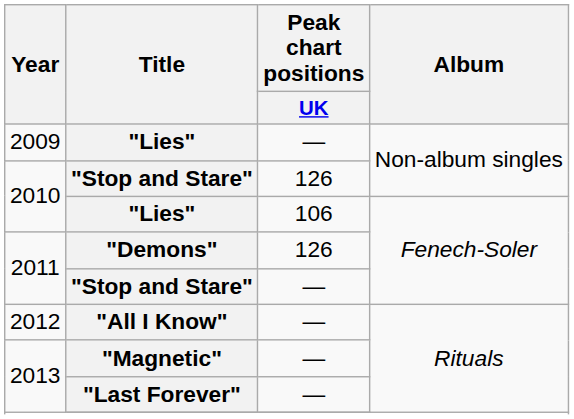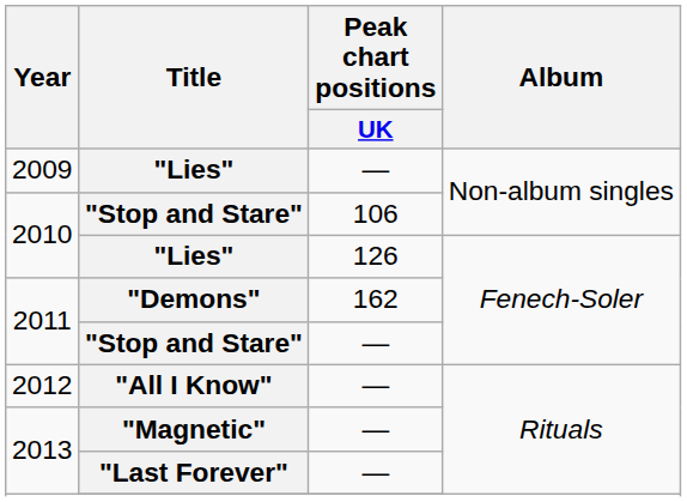 <table class="wikitable plainrowheaders" style="text-align:center;">
 <tr>
 <th scope="col" rowspan="2">Year</th>
 <th scope="col" rowspan="2">Title</th>
 <th scope="col" colspan="1">Peak chart positions</th>
 <th scope="col" rowspan="2">Album</th>
 </tr>
 <tr>
 <th scope="col" style="width:3.0em;font-size:90%;"><a href='#'>UK</a></th>
 </tr>
 <tr>
 <td rowspan="1">2009</td>
 <th scope="row">"Lies"</th>
 <td>—</td>
 <td rowspan="2">Non-album singles</td>
 </tr>
 <tr>
 <td rowspan="2">2010</td>
 <th scope="row">"Stop and Stare"</th>
-<td>126<br></td>
+<td>106<br></td>
 </tr>
 <tr>
 <th scope="row">"Lies"</th>
-<td>106<br></td>
+<td>126<br></td>
 <td rowspan="3"><em>Fenech-Soler</em></td>
 </tr>
 <tr>
 <td rowspan="2">2011</td>
 <th scope="row">"Demons"</th>
-<td>126<br></td>
+<td>162<br></td>
 </tr>
 <tr>
 <th scope="row">"Stop and Stare"</th>
 <td>—</td>
 </tr>
 <tr>
 <td rowspan="1">2012</td>
 <th scope="row">"All I Know"</th>
 <td>—</td>
 <td rowspan="4"><em>Rituals</em></td>
 </tr>
 <tr>
 <td rowspan="3">2013</td>
 <th scope="row">"Magnetic"</th>
 <td>—</td>
 </tr>
 <tr>
 <th scope="row">"Last Forever"</th>
 <td>—</td>
 </tr>
 <tr>
 </tr>
 </table>
